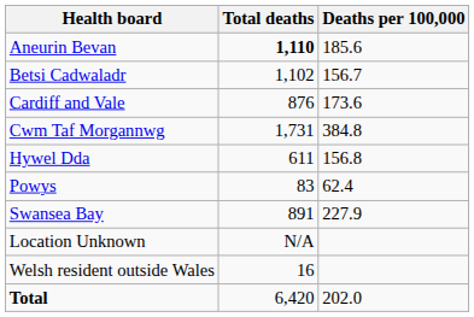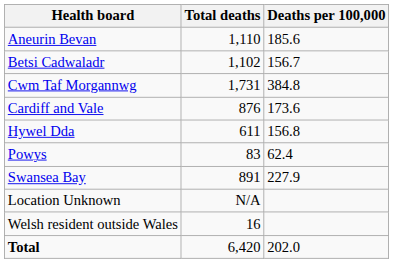 <table class="wikitable sortable">
 <tr>
 <th>Health board</th>
 <th>Total deaths</th>
 <th>Deaths per 100,000</th>
 </tr>
 <tr>
 <td><a href='#'>Aneurin Bevan</a></td>
-<td style="text-align:right"><strong>1,110</strong></td>
+<td style="text-align:right">1,110</td>
 <td>185.6</td>
 </tr>
 <tr>
 <td><a href='#'>Betsi Cadwaladr</a></td>
 <td style="text-align:right">1,102</td>
 <td>156.7</td>
 </tr>
 <tr>
+<td><a href='#'>Cwm Taf Morgannwg</a></td>
+<td style="text-align:right">1,731</td>
+<td>384.8</td>
+</tr>
+<tr>
 <td><a href='#'>Cardiff and Vale</a></td>
 <td style="text-align:right">876</td>
 <td>173.6</td>
-</tr>
-<tr>
-<td><a href='#'>Cwm Taf Morgannwg</a></td>
-<td style="text-align:right">1,731</td>
-<td>384.8</td>
 </tr>
 <tr>
 <td><a href='#'>Hywel Dda</a></td>
 <td style="text-align:right">611</td>
 <td>156.8</td>
 </tr>
 <tr>
 <td><a href='#'>Powys</a></td>
 <td style="text-align:right">83</td>
 <td>62.4</td>
 </tr>
 <tr>
 <td><a href='#'>Swansea Bay</a></td>
 <td style="text-align:right">891</td>
 <td>227.9</td>
 </tr>
 <tr>
 <td>Location Unknown</td>
 <td style="text-align:right">N/A</td>
 <td></td>
 </tr>
 <tr>
 <td>Welsh resident outside Wales</td>
 <td style="text-align:right">16</td>
 <td></td>
 </tr>
 <tr>
 <td><strong>Total</strong></td>
 <td style="text-align:right">6,420</td>
 <td>202.0</td>
 </tr>
 </table>
